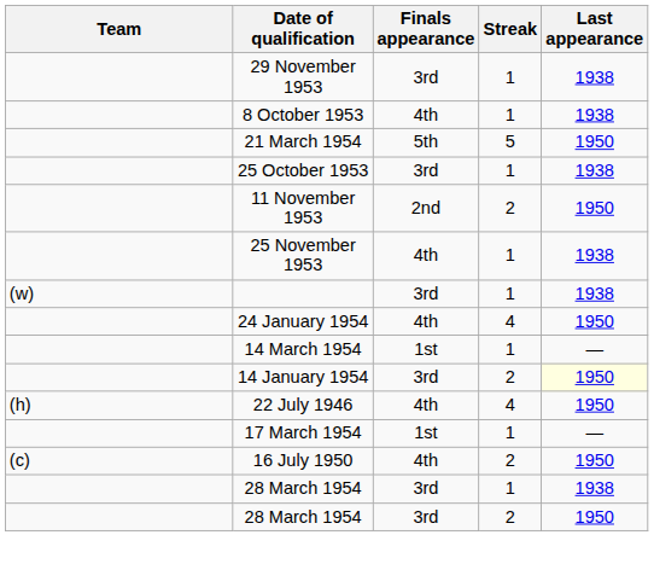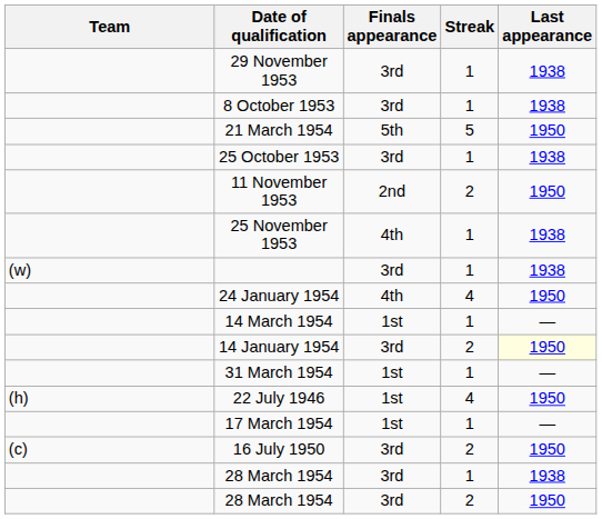 <table class="wikitable sortable" style="text-align: center;">
 <tr>
 <th width=200>Team</th>
 <th width=120>Date of qualification</th>
 <th width=80>Finals appearance</th>
 <th width=50>Streak</th>
 <th width=80>Last appearance</th>
 </tr>
 <tr>
 <td style="text-align:left"></td>
 <td>29 November 1953</td>
 <td>3rd</td>
 <td>1</td>
 <td><a href='#'>1938</a></td>
 </tr>
 <tr>
 <td style="text-align:left"></td>
 <td>8 October 1953</td>
-<td>4th</td>
+<td>3rd</td>
 <td>1</td>
 <td><a href='#'>1938</a></td>
 </tr>
 <tr>
 <td style="text-align:left"></td>
 <td>21 March 1954</td>
 <td>5th</td>
 <td>5</td>
 <td><a href='#'>1950</a></td>
 </tr>
 <tr>
 <td style="text-align:left"></td>
 <td>25 October 1953</td>
 <td>3rd</td>
 <td>1</td>
 <td><a href='#'>1938</a></td>
 </tr>
 <tr>
 <td style="text-align:left"></td>
 <td>11 November 1953</td>
 <td>2nd</td>
 <td>2</td>
 <td><a href='#'>1950</a></td>
 </tr>
 <tr>
 <td style="text-align:left"></td>
 <td>25 November 1953</td>
 <td>4th</td>
 <td>1</td>
 <td><a href='#'>1938</a></td>
 </tr>
 <tr>
 <td style="text-align:left"> (w)</td>
 <td></td>
 <td>3rd</td>
 <td>1</td>
 <td><a href='#'>1938</a></td>
 </tr>
 <tr>
 <td style="text-align:left"></td>
 <td>24 January 1954</td>
 <td>4th</td>
 <td>4</td>
 <td><a href='#'>1950</a></td>
 </tr>
 <tr>
 <td style="text-align:left"></td>
 <td>14 March 1954</td>
 <td>1st</td>
 <td>1</td>
 <td>—</td>
 </tr>
 <tr>
 <td style="text-align:left"></td>
 <td>14 January 1954</td>
 <td>3rd</td>
 <td>2</td>
 <td style="background: lightyellow;"><a href='#'>1950</a></td>
 </tr>
 <tr>
+<td style="text-align:left"></td>
+<td>31 March 1954</td>
+<td>1st</td>
+<td>1</td>
+<td>—</td>
+</tr>
+<tr>
 <td style="text-align:left"> (h)</td>
 <td>22 July 1946</td>
-<td>4th</td>
+<td>1st</td>
 <td>4</td>
 <td><a href='#'>1950</a></td>
 </tr>
 <tr>
 <td style="text-align:left"></td>
 <td>17 March 1954</td>
 <td>1st</td>
 <td>1</td>
 <td>—</td>
 </tr>
 <tr>
 <td style="text-align:left"> (c)</td>
 <td>16 July 1950</td>
-<td>4th</td>
+<td>3rd</td>
 <td>2</td>
 <td><a href='#'>1950</a></td>
 </tr>
 <tr>
 <td style="text-align:left"></td>
 <td>28 March 1954</td>
 <td>3rd</td>
 <td>1</td>
 <td><a href='#'>1938</a></td>
 </tr>
 <tr>
 <td style="text-align:left"></td>
 <td>28 March 1954</td>
 <td>3rd</td>
 <td>2</td>
 <td><a href='#'>1950</a></td>
 </tr>
 </table>
